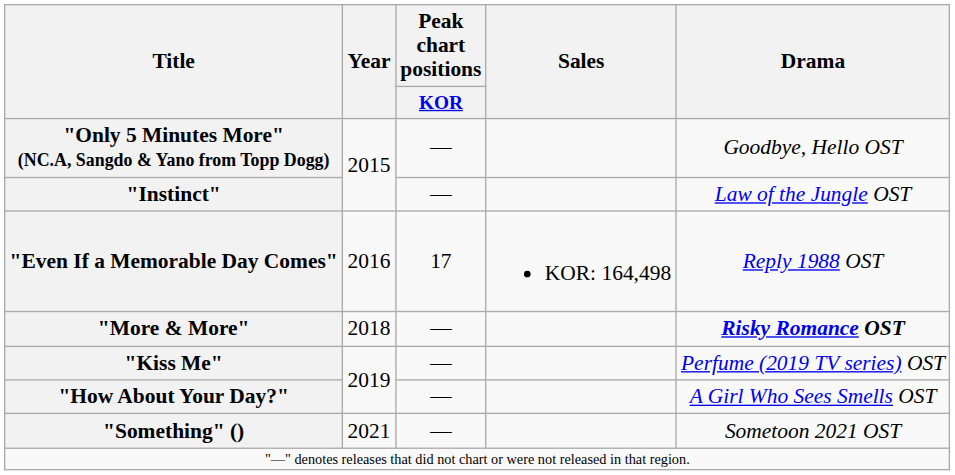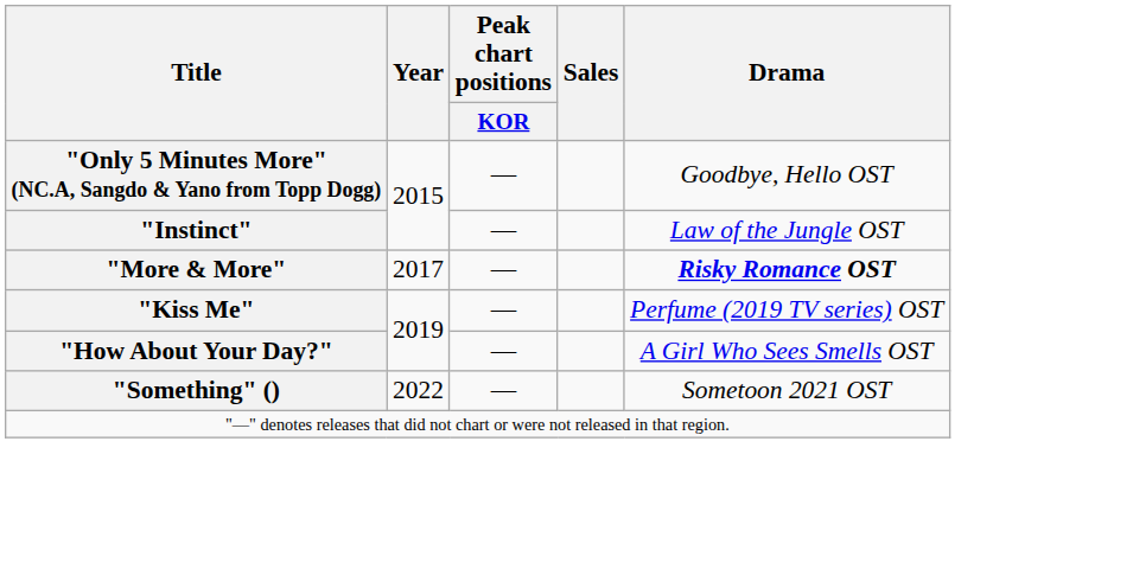 <table class="wikitable plainrowheaders" style="text-align:center;">
 <tr>
 <th scope="col" rowspan="2">Title</th>
 <th scope="col" rowspan="2">Year</th>
 <th scope="col">Peak chart positions</th>
 <th scope="col" rowspan="2">Sales</th>
 <th scope="col" rowspan="2">Drama</th>
 </tr>
 <tr>
 <th scope="col" style="width:3em;font-size:90%;"><a href='#'>KOR</a><br></th>
 </tr>
 <tr>
 <th scope="row">"Only 5 Minutes More"<br><small>(NC.A, Sangdo & Yano from Topp Dogg)</small></th>
 <td rowspan="2">2015</td>
 <td>—</td>
 <td></td>
 <td><em>Goodbye, Hello OST</em></td>
 </tr>
 <tr>
 <th scope="row">"Instinct"</th>
 <td>—</td>
 <td></td>
 <td><em><a href='#'>Law of the Jungle</a> OST</em></td>
 </tr>
 <tr>
-<th scope="row">"Even If a Memorable Day Comes"<br></th>
-<td>2016</td>
-<td>17</td>
-<td><br><ul><li>KOR: 164,498</li></ul></td>
-<td><em><a href='#'>Reply 1988</a> OST</em></td>
-</tr>
-<tr>
 <th scope="row">"More & More"<br></th>
-<td>2018</td>
+<td>2017</td>
 <td>—</td>
 <td></td>
 <td><strong><em><a href='#'>Risky Romance</a> OST</em></strong></td>
 </tr>
 <tr>
 <th scope="row">"Kiss Me"<br></th>
 <td rowspan="2">2019</td>
 <td>—</td>
 <td></td>
 <td><em><a href='#'>Perfume (2019 TV series)</a> OST</em></td>
 </tr>
 <tr>
 <th scope="row">"How About Your Day?"<br></th>
 <td>—</td>
 <td></td>
 <td><em><a href='#'>A Girl Who Sees Smells</a> OST</em></td>
 </tr>
 <tr>
 <th scope="row">"Something" ()<br></th>
-<td>2021</td>
+<td>2022</td>
 <td>—</td>
 <td></td>
 <td><em>Sometoon 2021 OST</em></td>
 </tr>
 <tr>
 <td colspan="5" style="font-size:8pt;">"—" denotes releases that did not chart or were not released in that region.</td>
 </tr>
 </table>
